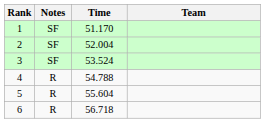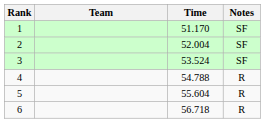 <table class=wikitable style="text-align:center">
 <tr>
 <th width=40>Rank</th>
+<th width=200>Team</th>
+<th width=80>Time</th>
 <th width=50>Notes</th>
-<th width=80>Time</th>
-<th width=200>Team</th>
 </tr>
 <tr bgcolor="#ccffcc">
 <td>1</td>
+<td align=left></td>
+<td>51.170</td>
 <td>SF</td>
-<td>51.170</td>
-<td align=left></td>
 </tr>
 <tr bgcolor="#ccffcc">
 <td>2</td>
+<td align=left></td>
+<td>52.004</td>
 <td>SF</td>
-<td>52.004</td>
-<td align=left></td>
 </tr>
 <tr bgcolor="#ccffcc">
 <td>3</td>
+<td align=left></td>
+<td>53.524</td>
 <td>SF</td>
-<td>53.524</td>
-<td align=left></td>
 </tr>
 <tr>
 <td>4</td>
+<td align=left></td>
+<td>54.788</td>
 <td>R</td>
-<td>54.788</td>
-<td align=left></td>
 </tr>
 <tr>
 <td>5</td>
+<td align=left></td>
+<td>55.604</td>
 <td>R</td>
-<td>55.604</td>
-<td align=left></td>
 </tr>
 <tr>
 <td>6</td>
+<td align=left></td>
+<td>56.718</td>
 <td>R</td>
-<td>56.718</td>
-<td align=left></td>
 </tr>
 </table>
